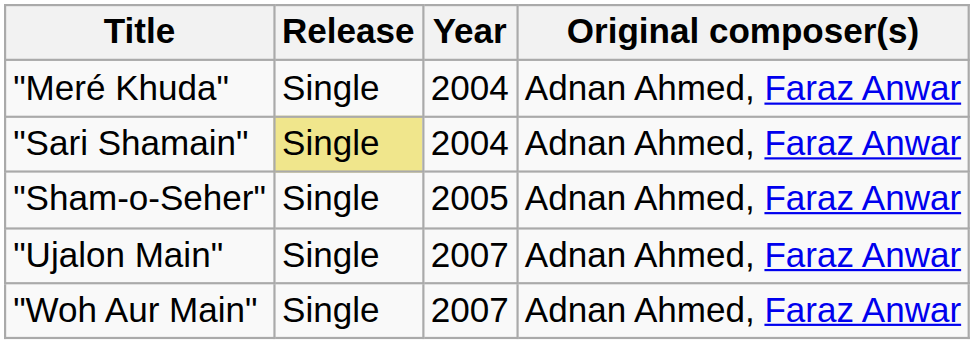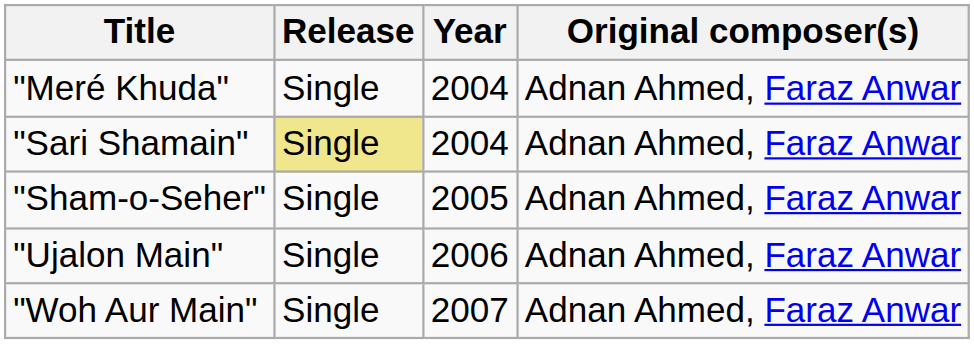 <table class="wikitable sortable">
 <tr>
 <th>Title</th>
 <th>Release</th>
 <th>Year</th>
 <th>Original composer(s)</th>
 </tr>
 <tr>
 <td>"Meré Khuda"</td>
 <td>Single</td>
 <td align="center">2004</td>
 <td>Adnan Ahmed, <a href='#'>Faraz Anwar</a></td>
 </tr>
 <tr>
 <td>"Sari Shamain"</td>
 <td style="background: khaki;">Single</td>
 <td align="center">2004</td>
 <td>Adnan Ahmed, <a href='#'>Faraz Anwar</a></td>
 </tr>
 <tr>
 <td>"Sham-o-Seher"</td>
 <td>Single</td>
 <td align="center">2005</td>
 <td>Adnan Ahmed, <a href='#'>Faraz Anwar</a></td>
 </tr>
 <tr>
 <td>"Ujalon Main"</td>
 <td>Single</td>
-<td align="center">2007</td>
+<td align="center">2006</td>
 <td>Adnan Ahmed, <a href='#'>Faraz Anwar</a></td>
 </tr>
 <tr>
 <td>"Woh Aur Main"</td>
 <td>Single</td>
 <td align="center">2007</td>
 <td>Adnan Ahmed, <a href='#'>Faraz Anwar</a></td>
 </tr>
 </table>
